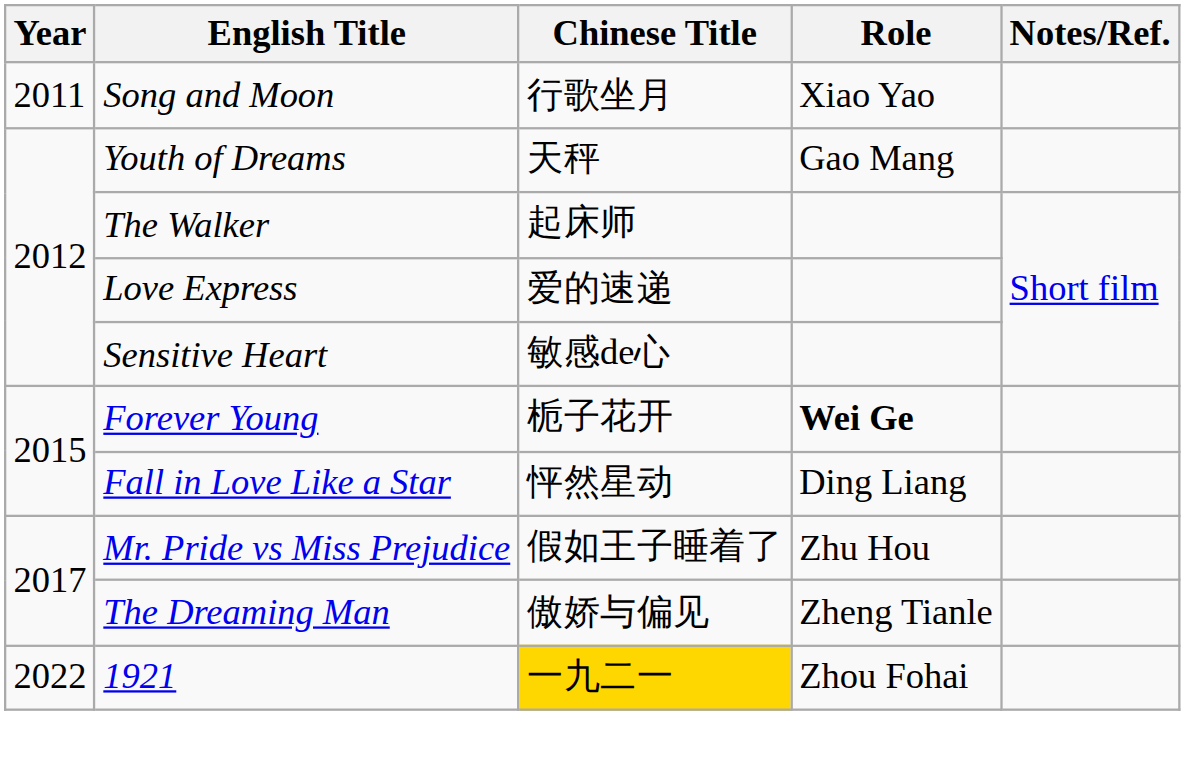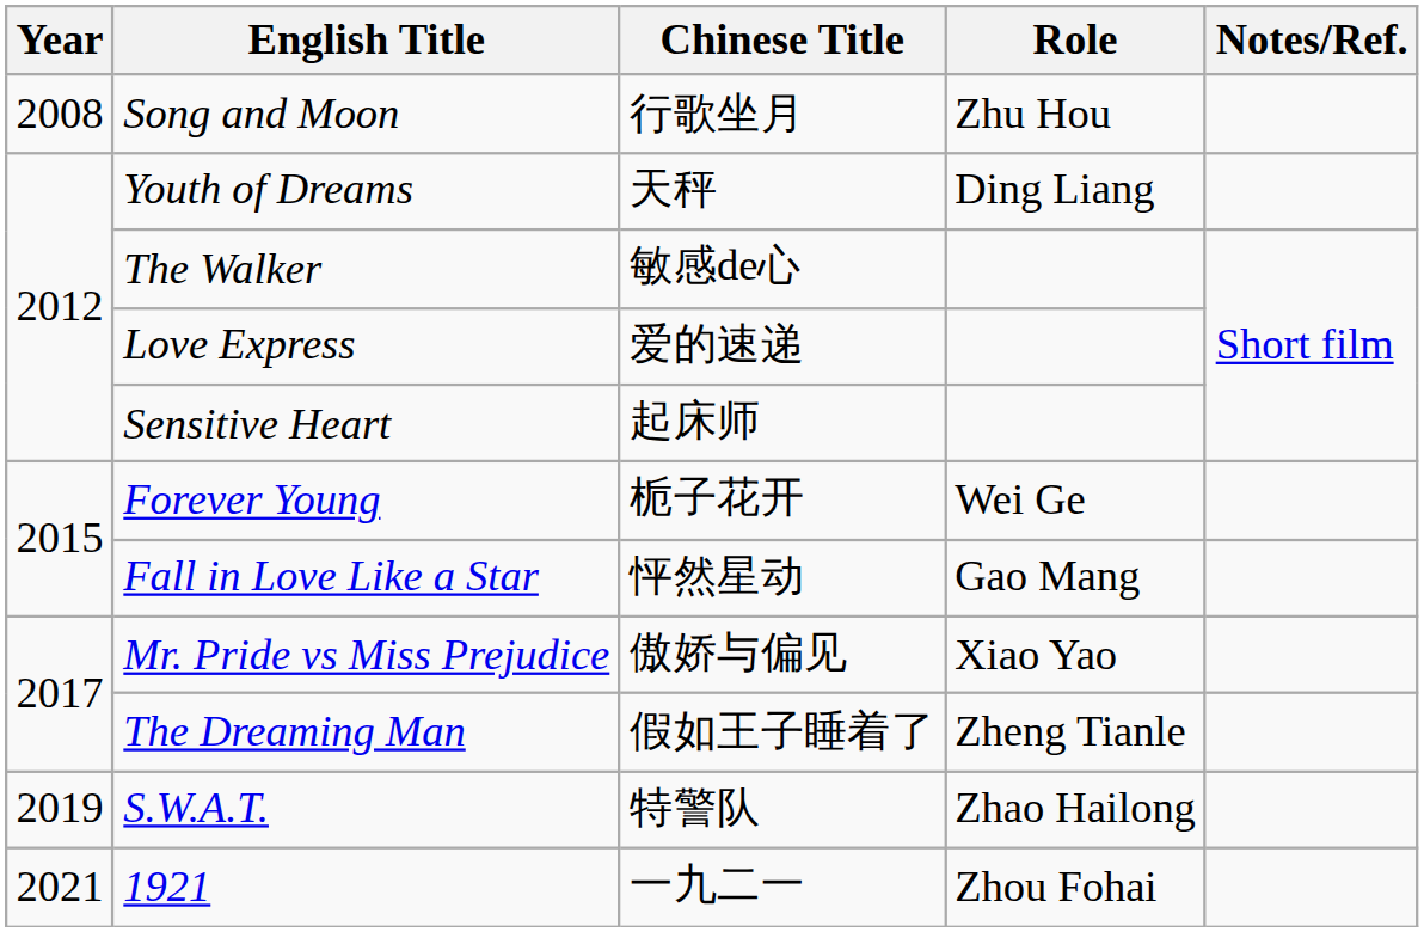 <table class="wikitable sortable">
 <tr>
 <th>Year</th>
 <th>English Title</th>
 <th>Chinese Title</th>
 <th>Role</th>
 <th class="unsortable">Notes/Ref.</th>
 </tr>
 <tr>
-<td>2011</td>
+<td>2008</td>
 <td><em>Song and Moon</em></td>
 <td>行歌坐月</td>
-<td>Xiao Yao</td>
+<td>Zhu Hou</td>
 <td></td>
 </tr>
 <tr>
 <td rowspan=4>2012</td>
 <td><em>Youth of Dreams</em></td>
 <td>天秤</td>
-<td>Gao Mang</td>
+<td>Ding Liang</td>
 <td></td>
 </tr>
 <tr>
 <td><em>The Walker</em></td>
-<td>起床师</td>
+<td>敏感de心</td>
 <td></td>
 <td rowspan=3><a href='#'>Short film</a></td>
 </tr>
 <tr>
 <td><em>Love Express</em></td>
 <td>爱的速递</td>
 <td></td>
 </tr>
 <tr>
 <td><em>Sensitive Heart</em></td>
-<td>敏感de心</td>
+<td>起床师</td>
 <td></td>
 </tr>
 <tr>
 <td rowspan=2>2015</td>
 <td><em><a href='#'>Forever Young</a></em></td>
 <td>栀子花开</td>
-<td><strong>Wei Ge</strong></td>
+<td>Wei Ge</td>
 <td></td>
 </tr>
 <tr>
 <td><em><a href='#'>Fall in Love Like a Star</a></em></td>
 <td>怦然星动</td>
-<td>Ding Liang</td>
+<td>Gao Mang</td>
 <td></td>
 </tr>
 <tr>
 <td rowspan=2>2017</td>
 <td><em><a href='#'>Mr. Pride vs Miss Prejudice</a></em></td>
-<td>假如王子睡着了</td>
-<td>Zhu Hou</td>
+<td>傲娇与偏见</td>
+<td>Xiao Yao</td>
 <td></td>
 </tr>
 <tr>
 <td><em><a href='#'>The Dreaming Man</a></em></td>
-<td>傲娇与偏见</td>
+<td>假如王子睡着了</td>
 <td>Zheng Tianle</td>
 <td></td>
 </tr>
 <tr>
-<td>2022</td>
+<td>2019</td>
+<td><em><a href='#'>S.W.A.T.</a></em></td>
+<td>特警队</td>
+<td>Zhao Hailong</td>
+<td></td>
+</tr>
+<tr>
+<td>2021</td>
 <td><a href='#'><em>1921</em></a></td>
-<td style="background: gold;">一九二一</td>
+<td>一九二一</td>
 <td>Zhou Fohai</td>
 <td></td>
 </tr>
 </table>
